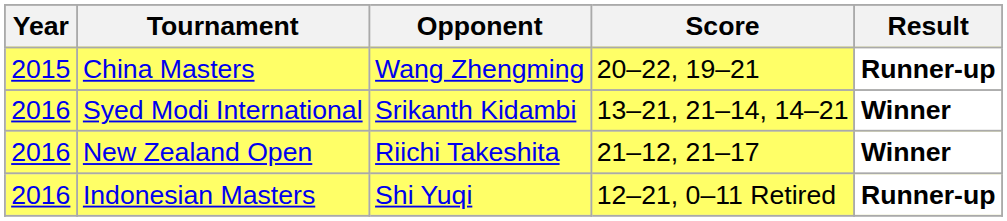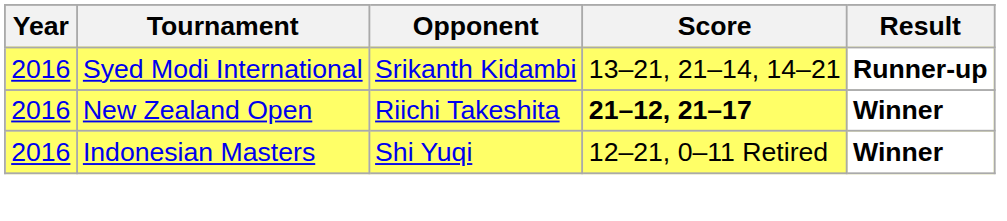 <table class="sortable wikitable" style="font-size: 90%;">
 <tr>
 <th>Year</th>
 <th>Tournament</th>
 <th>Opponent</th>
 <th>Score</th>
 <th>Result</th>
 </tr>
 <tr style="background:#FFFF67">
-<td align="center"><a href='#'>2015</a></td>
-<td align="left"><a href='#'>China Masters</a></td>
-<td align="left"> <a href='#'>Wang Zhengming</a></td>
-<td align="left">20–22, 19–21</td>
-<td style="text-align:left; background:white"> <strong>Runner-up</strong></td>
-</tr>
-<tr style="background:#FFFF67">
 <td align="center"><a href='#'>2016</a></td>
 <td align="left"><a href='#'>Syed Modi International</a></td>
 <td align="left"> <a href='#'>Srikanth Kidambi</a></td>
 <td align="left">13–21, 21–14, 14–21</td>
-<td style="text-align:left; background:white"> <strong>Winner</strong></td>
+<td style="text-align:left; background:white"> <strong>Runner-up</strong></td>
 </tr>
 <tr style="background:#FFFF67">
 <td align="center"><a href='#'>2016</a></td>
 <td align="left"><a href='#'>New Zealand Open</a></td>
 <td align="left"> <a href='#'>Riichi Takeshita</a></td>
-<td align="left">21–12, 21–17</td>
+<td align="left"><strong>21–12, 21–17</strong></td>
 <td style="text-align:left; background:white"> <strong>Winner</strong></td>
 </tr>
 <tr style="background:#FFFF67">
 <td align="center"><a href='#'>2016</a></td>
 <td align="left"><a href='#'>Indonesian Masters</a></td>
 <td align="left"> <a href='#'>Shi Yuqi</a></td>
 <td align="left">12–21, 0–11 Retired</td>
-<td style="text-align:left; background:white"> <strong>Runner-up</strong></td>
+<td style="text-align:left; background:white"> <strong>Winner</strong></td>
 </tr>
 </table>
